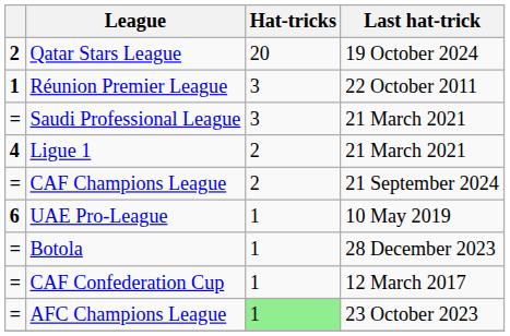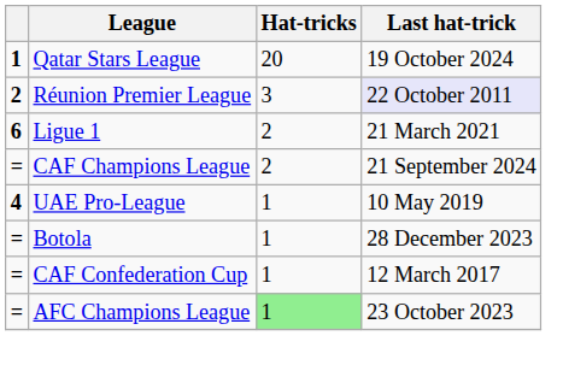 <table class="wikitable plainrowheaders sortable" style="text-align:left;font-size:95%">
 <tr>
 <th></th>
 <th>League</th>
 <th>Hat-tricks</th>
 <th>Last hat-trick</th>
 </tr>
 <tr>
-<td style="font-weight:bold;">2</td>
+<td style="font-weight:bold;">1</td>
 <td><a href='#'>Qatar Stars League</a></td>
 <td>20</td>
 <td>19 October 2024</td>
 </tr>
 <tr>
-<td style="font-weight:bold;">1</td>
+<td style="font-weight:bold;">2</td>
 <td><a href='#'>Réunion Premier League</a></td>
 <td>3</td>
-<td>22 October 2011</td>
+<td style="background: lavender;">22 October 2011</td>
 </tr>
 <tr>
-<td style="font-weight:bold;">=</td>
-<td><a href='#'>Saudi Professional League</a></td>
-<td>3</td>
-<td>21 March 2021</td>
-</tr>
-<tr>
-<td style="font-weight:bold;">4</td>
+<td style="font-weight:bold;">6</td>
 <td><a href='#'>Ligue 1</a></td>
 <td>2</td>
 <td>21 March 2021</td>
 </tr>
 <tr>
 <td style="font-weight:bold;">=</td>
 <td><a href='#'>CAF Champions League</a></td>
 <td>2</td>
 <td>21 September 2024</td>
 </tr>
 <tr>
-<td style="font-weight:bold;">6</td>
+<td style="font-weight:bold;">4</td>
 <td><a href='#'>UAE Pro-League</a></td>
 <td>1</td>
 <td>10 May 2019</td>
 </tr>
 <tr>
 <td style="font-weight:bold;">=</td>
 <td><a href='#'>Botola</a></td>
 <td>1</td>
 <td>28 December 2023</td>
 </tr>
 <tr>
 <td style="font-weight:bold;">=</td>
 <td><a href='#'>CAF Confederation Cup</a></td>
 <td>1</td>
 <td>12 March 2017</td>
 </tr>
 <tr>
 <td style="font-weight:bold;">=</td>
 <td><a href='#'>AFC Champions League</a></td>
 <td style="background: lightgreen;">1</td>
 <td>23 October 2023</td>
 </tr>
 <tr>
 </tr>
 </table>
